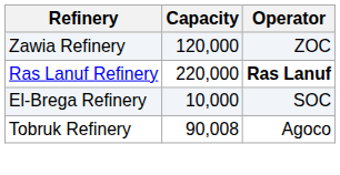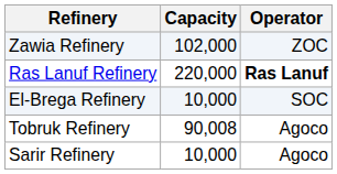 <table class="wikitable">
 <tr>
 <th>Refinery</th>
 <th>Capacity</th>
 <th>Operator</th>
 </tr>
 <tr bgcolor="f1f5fa" align="right">
 <td align="left">Zawia Refinery</td>
-<td>120,000</td>
+<td>102,000</td>
 <td>ZOC</td>
 </tr>
 <tr bgcolor="ffffff" align="right">
 <td align="left"><a href='#'>Ras Lanuf Refinery</a></td>
 <td>220,000</td>
 <td><strong>Ras Lanuf</strong></td>
 </tr>
 <tr bgcolor="f1f5fa" align="right">
 <td align="left">El-Brega Refinery</td>
 <td>10,000</td>
 <td>SOC</td>
 </tr>
 <tr bgcolor="ffffff" align="right">
 <td align="left">Tobruk Refinery</td>
 <td>90,008</td>
 <td>Agoco</td>
 </tr>
+<tr bgcolor="ffffff" align="right">
+<td align="left">Sarir Refinery</td>
+<td>10,000</td>
+<td>Agoco</td>
+</tr>
 </table>
